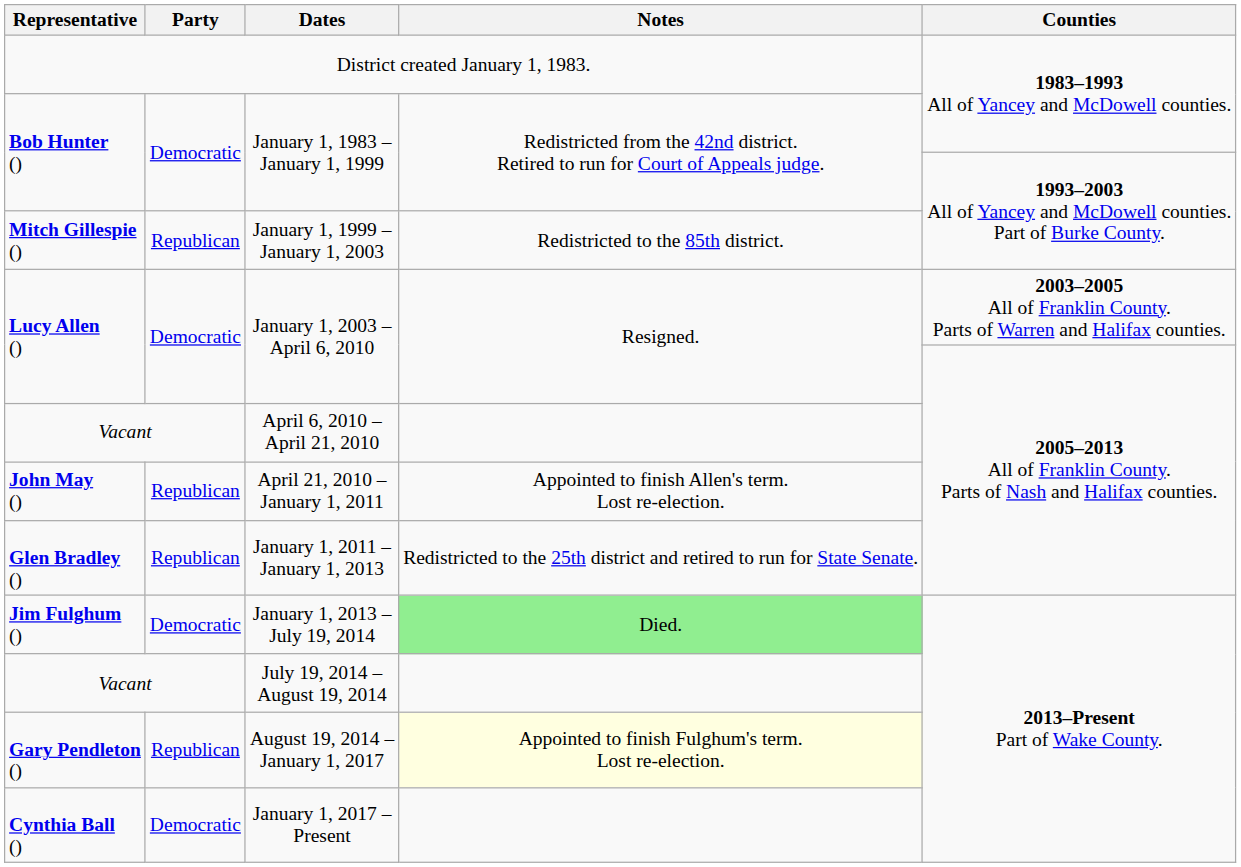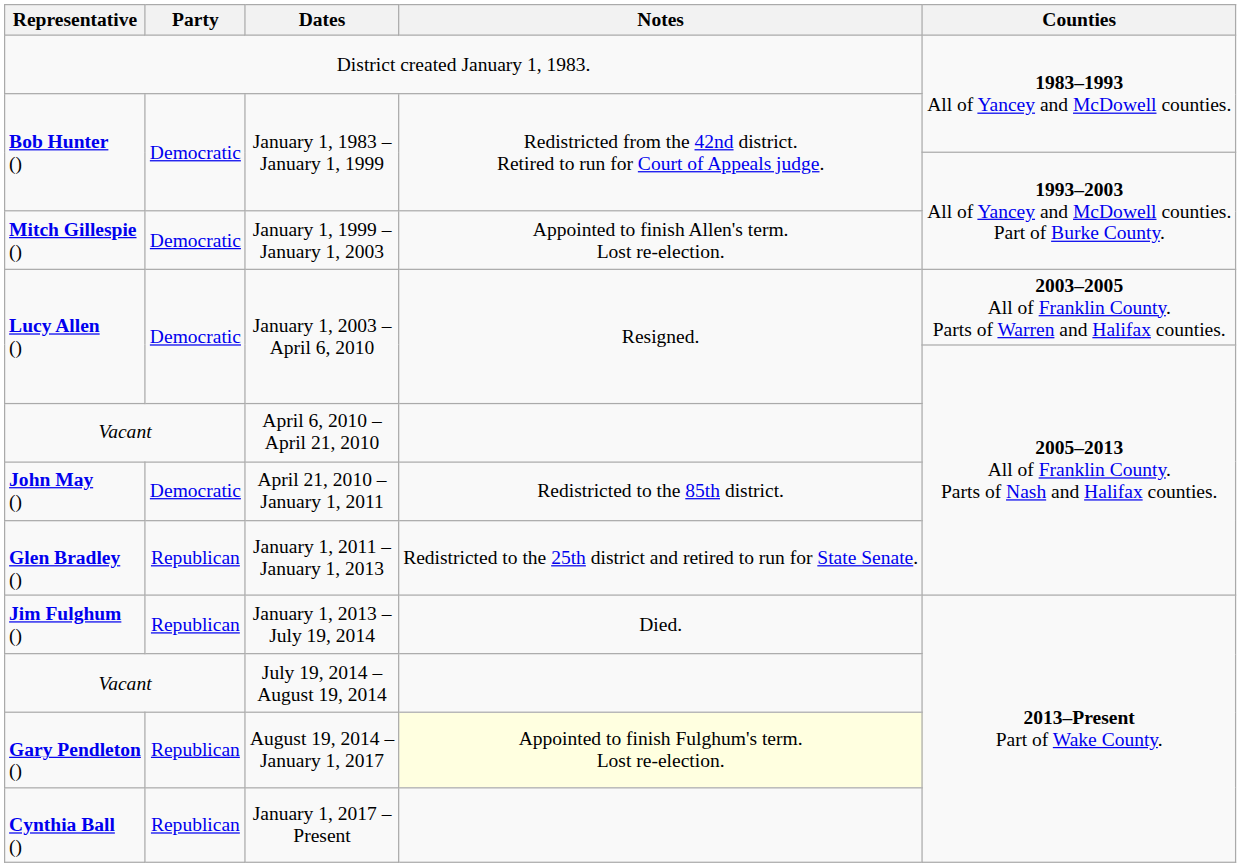 <table class=wikitable style="text-align:center">
 <tr>
 <th>Representative</th>
 <th>Party</th>
 <th>Dates</th>
 <th>Notes</th>
 <th>Counties</th>
 </tr>
 <tr style="height:3em">
 <td colspan=4>District created January 1, 1983.</td>
 <td rowspan=2><strong>1983–1993</strong> <br> All of <a href='#'>Yancey</a> and <a href='#'>McDowell</a> counties.</td>
 </tr>
 <tr style="height:3em">
 <td rowspan=2 align=left><strong><a href='#'>Bob Hunter</a></strong><br>()</td>
 <td rowspan=2 ><a href='#'>Democratic</a></td>
 <td rowspan=2 nowrap>January 1, 1983 – <br> January 1, 1999</td>
 <td rowspan=2>Redistricted from the <a href='#'>42nd</a> district. <br> Retired to run for <a href='#'>Court of Appeals judge</a>.</td>
 </tr>
 <tr style="height:3em">
 <td rowspan=2><strong>1993–2003</strong> <br> All of <a href='#'>Yancey</a> and <a href='#'>McDowell</a> counties. <br> Part of <a href='#'>Burke County</a>.</td>
 </tr>
 <tr style="height:3em">
 <td align=left><strong><a href='#'>Mitch Gillespie</a></strong><br>()</td>
-<td><a href='#'>Republican</a></td>
+<td><a href='#'>Democratic</a></td>
 <td nowrap>January 1, 1999 – <br> January 1, 2003</td>
-<td>Redistricted to the <a href='#'>85th</a> district.</td>
+<td>Appointed to finish Allen's term. <br> Lost re-election.</td>
 </tr>
 <tr style="height:3em">
 <td rowspan=2 align=left><strong><a href='#'>Lucy Allen</a></strong><br>()</td>
 <td rowspan=2 ><a href='#'>Democratic</a></td>
 <td rowspan=2 nowrap>January 1, 2003 – <br> April 6, 2010</td>
 <td rowspan=2>Resigned.</td>
 <td><strong>2003–2005</strong> <br> All of <a href='#'>Franklin County</a>. <br> Parts of <a href='#'>Warren</a> and <a href='#'>Halifax</a> counties.</td>
 </tr>
 <tr style="height:3em">
 <td rowspan=4><strong>2005–2013</strong> <br> All of <a href='#'>Franklin County</a>. <br> Parts of <a href='#'>Nash</a> and <a href='#'>Halifax</a> counties.</td>
 </tr>
 <tr style="height:3em">
 <td colspan=2><em>Vacant</em></td>
 <td nowrap>April 6, 2010 – <br> April 21, 2010</td>
 <td></td>
 </tr>
 <tr style="height:3em">
 <td align=left><strong><a href='#'>John May</a></strong><br>()</td>
-<td><a href='#'>Republican</a></td>
+<td><a href='#'>Democratic</a></td>
 <td nowrap>April 21, 2010 – <br> January 1, 2011</td>
-<td>Appointed to finish Allen's term. <br> Lost re-election.</td>
+<td>Redistricted to the <a href='#'>85th</a> district.</td>
 </tr>
 <tr style="height:3em">
 <td align=left><br><strong><a href='#'>Glen Bradley</a></strong><br>()</td>
 <td><a href='#'>Republican</a></td>
 <td nowrap>January 1, 2011 – <br> January 1, 2013</td>
 <td>Redistricted to the <a href='#'>25th</a> district and retired to run for <a href='#'>State Senate</a>.</td>
 </tr>
 <tr style="height:3em">
 <td align=left><strong><a href='#'>Jim Fulghum</a></strong><br>()</td>
-<td><a href='#'>Democratic</a></td>
+<td><a href='#'>Republican</a></td>
 <td nowrap>January 1, 2013 – <br> July 19, 2014</td>
-<td style="background: lightgreen;">Died.</td>
+<td>Died.</td>
 <td rowspan=4><strong>2013–Present</strong> <br> Part of <a href='#'>Wake County</a>.</td>
 </tr>
 <tr style="height:3em">
 <td colspan=2><em>Vacant</em></td>
 <td nowrap>July 19, 2014 – <br> August 19, 2014</td>
 <td></td>
 </tr>
 <tr style="height:3em">
 <td align=left><br><strong><a href='#'>Gary Pendleton</a></strong><br>()</td>
 <td><a href='#'>Republican</a></td>
 <td nowrap>August 19, 2014 – <br> January 1, 2017</td>
 <td style="background: lightyellow;">Appointed to finish Fulghum's term. <br> Lost re-election.</td>
 </tr>
 <tr style="height:3em">
 <td align=left><br><strong><a href='#'>Cynthia Ball</a></strong><br>()</td>
-<td><a href='#'>Democratic</a></td>
+<td><a href='#'>Republican</a></td>
 <td nowrap>January 1, 2017 – <br> Present</td>
 <td></td>
 </tr>
 </table>
